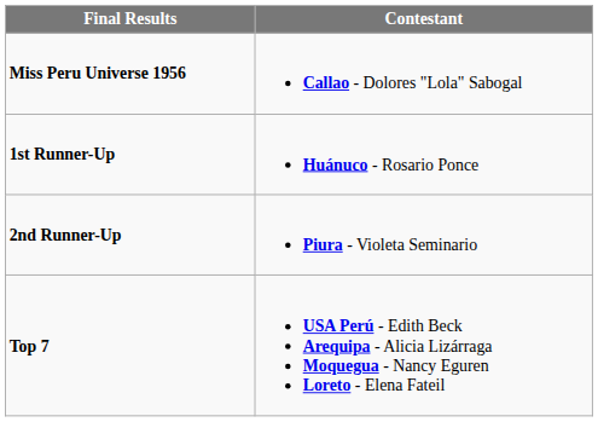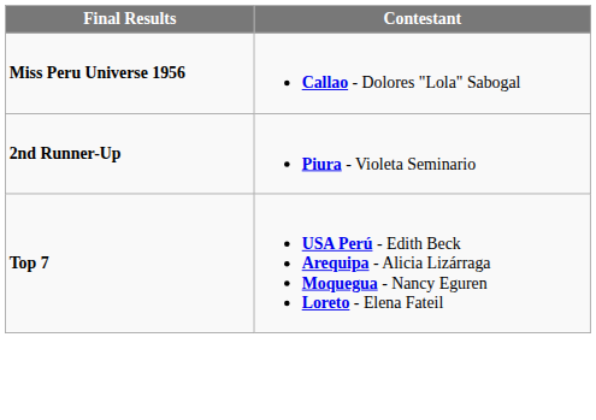 <table class="wikitable sortable" style="font-size: 95%;">
 <tr>
 <th width="220" style="background-color:#787878;color:#FFFFFF;">Final Results</th>
 <th width="300" style="background-color:#787878;color:#FFFFFF;">Contestant</th>
 </tr>
 <tr>
 <td><strong>Miss Peru Universe 1956</strong></td>
 <td><br><ul><li> <strong><a href='#'>Callao</a></strong> - Dolores "Lola" Sabogal</li></ul></td>
 </tr>
 <tr>
-<td><strong>1st Runner-Up</strong></td>
-<td><br><ul><li> <strong><a href='#'>Huánuco</a></strong> - Rosario Ponce</li></ul></td>
-</tr>
-<tr>
 <td><strong>2nd Runner-Up</strong></td>
 <td><br><ul><li> <strong><a href='#'>Piura</a></strong> - Violeta Seminario</li></ul></td>
 </tr>
 <tr>
 <td><strong>Top 7</strong></td>
 <td><br><ul><li> <strong><a href='#'>USA Perú</a></strong> - Edith Beck</li><li> <strong><a href='#'>Arequipa</a></strong> - Alicia Lizárraga</li><li> <strong><a href='#'>Moquegua</a></strong> - Nancy Eguren</li><li> <strong><a href='#'>Loreto</a></strong> - Elena Fateil</li></ul></td>
 </tr>
 </table>
